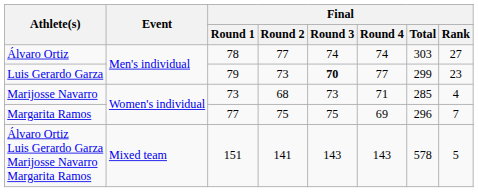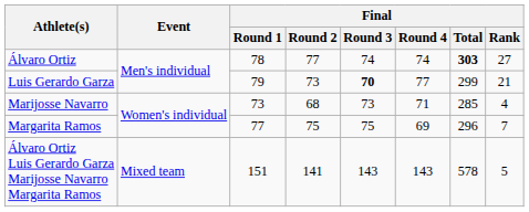 <table class="wikitable" border="1" style="font-size:90%; text-align:center">
 <tr>
 <th rowspan=2>Athlete(s)</th>
 <th rowspan=2>Event</th>
 <th colspan=6>Final</th>
 </tr>
 <tr>
 <th>Round 1</th>
 <th>Round 2</th>
 <th>Round 3</th>
 <th>Round 4</th>
 <th>Total</th>
 <th>Rank</th>
 </tr>
 <tr>
 <td align=left><a href='#'>Álvaro Ortiz</a></td>
 <td align=left rowspan=2><a href='#'>Men's individual</a></td>
 <td>78</td>
 <td>77</td>
 <td>74</td>
 <td>74</td>
-<td>303</td>
+<td><strong>303</strong></td>
 <td>27</td>
 </tr>
 <tr>
 <td align=left><a href='#'>Luis Gerardo Garza</a></td>
 <td>79</td>
 <td>73</td>
 <td><strong>70</strong></td>
 <td>77</td>
 <td>299</td>
-<td>23</td>
+<td>21</td>
 </tr>
 <tr>
 <td align=left><a href='#'>Marijosse Navarro</a></td>
 <td align=left rowspan=2><a href='#'>Women's individual</a></td>
 <td>73</td>
 <td>68</td>
 <td>73</td>
 <td>71</td>
 <td>285</td>
 <td>4</td>
 </tr>
 <tr>
 <td align=left><a href='#'>Margarita Ramos</a></td>
 <td>77</td>
 <td>75</td>
 <td>75</td>
 <td>69</td>
 <td>296</td>
 <td>7</td>
 </tr>
 <tr>
 <td align=left><a href='#'>Álvaro Ortiz</a><br><a href='#'>Luis Gerardo Garza</a><br><a href='#'>Marijosse Navarro</a><br><a href='#'>Margarita Ramos</a></td>
 <td align=left><a href='#'>Mixed team</a></td>
 <td>151</td>
 <td>141</td>
 <td>143</td>
 <td>143</td>
 <td>578</td>
 <td>5</td>
 </tr>
 </table>
